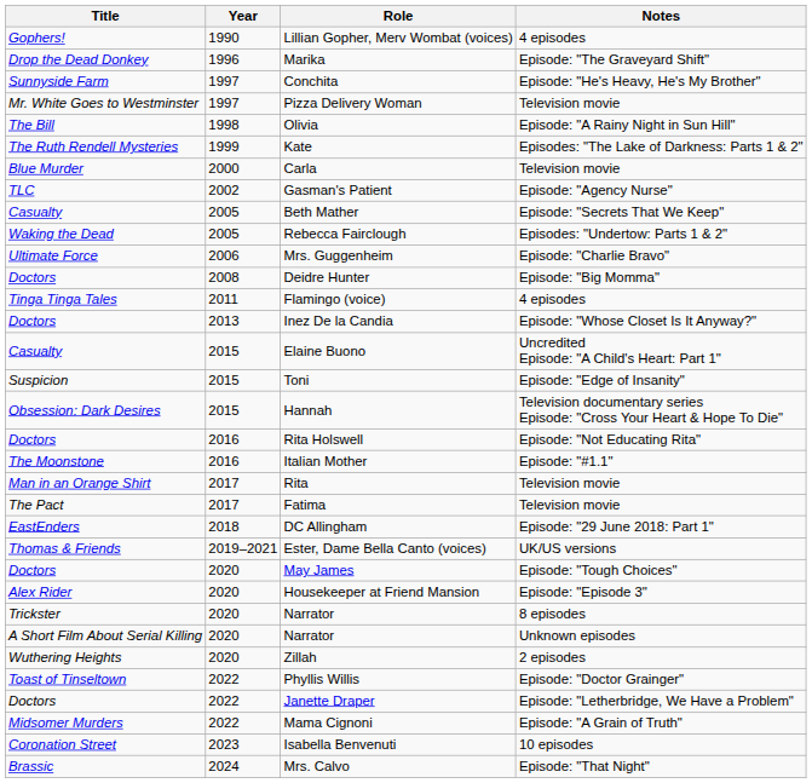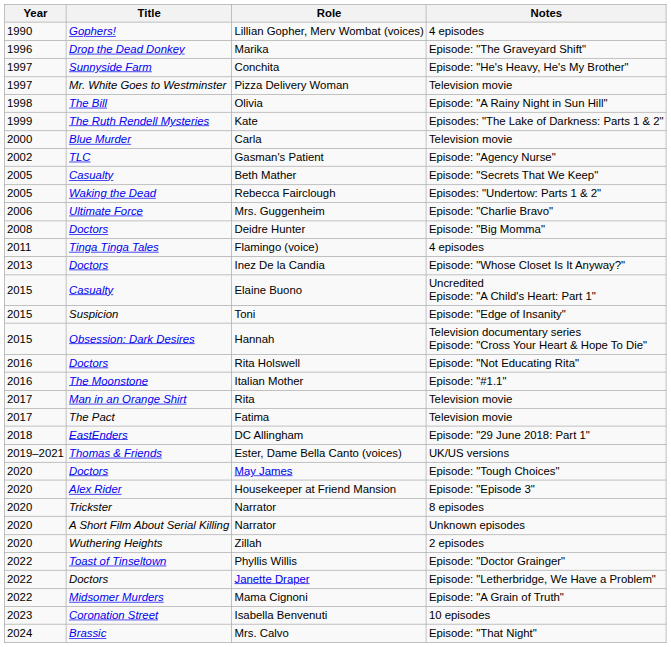 <table class="wikitable sortable">
 <tr>
+<th>Year</th>
 <th>Title</th>
-<th>Year</th>
 <th>Role</th>
 <th>Notes</th>
 </tr>
 <tr>
+<td>1990</td>
 <td><em><a href='#'>Gophers!</a></em></td>
-<td>1990</td>
 <td>Lillian Gopher, Merv Wombat (voices)</td>
 <td>4 episodes</td>
 </tr>
 <tr>
+<td>1996</td>
 <td><em><a href='#'>Drop the Dead Donkey</a></em></td>
-<td>1996</td>
 <td>Marika</td>
 <td>Episode: "The Graveyard Shift"</td>
 </tr>
 <tr>
+<td>1997</td>
 <td><em><a href='#'>Sunnyside Farm</a></em></td>
-<td>1997</td>
 <td>Conchita</td>
 <td>Episode: "He's Heavy, He's My Brother"</td>
 </tr>
 <tr>
+<td>1997</td>
 <td><em>Mr. White Goes to Westminster</em></td>
-<td>1997</td>
 <td>Pizza Delivery Woman</td>
 <td>Television movie</td>
 </tr>
 <tr>
+<td>1998</td>
 <td><em><a href='#'>The Bill</a></em></td>
-<td>1998</td>
 <td>Olivia</td>
 <td>Episode: "A Rainy Night in Sun Hill"</td>
 </tr>
 <tr>
+<td>1999</td>
 <td><em><a href='#'>The Ruth Rendell Mysteries</a></em></td>
-<td>1999</td>
 <td>Kate</td>
 <td>Episodes: "The Lake of Darkness: Parts 1 & 2"</td>
 </tr>
 <tr>
+<td>2000</td>
 <td><em><a href='#'>Blue Murder</a></em></td>
-<td>2000</td>
 <td>Carla</td>
 <td>Television movie</td>
 </tr>
 <tr>
+<td>2002</td>
 <td><em><a href='#'>TLC</a></em></td>
-<td>2002</td>
 <td>Gasman's Patient</td>
 <td>Episode: "Agency Nurse"</td>
 </tr>
 <tr>
+<td>2005</td>
 <td><em><a href='#'>Casualty</a></em></td>
-<td>2005</td>
 <td>Beth Mather</td>
 <td>Episode: "Secrets That We Keep"</td>
 </tr>
 <tr>
+<td>2005</td>
 <td><em><a href='#'>Waking the Dead</a></em></td>
-<td>2005</td>
 <td>Rebecca Fairclough</td>
 <td>Episodes: "Undertow: Parts 1 & 2"</td>
 </tr>
 <tr>
+<td>2006</td>
 <td><em><a href='#'>Ultimate Force</a></em></td>
-<td>2006</td>
 <td>Mrs. Guggenheim</td>
 <td>Episode: "Charlie Bravo"</td>
 </tr>
 <tr>
+<td>2008</td>
 <td><em><a href='#'>Doctors</a></em></td>
-<td>2008</td>
 <td>Deidre Hunter</td>
 <td>Episode: "Big Momma"</td>
 </tr>
 <tr>
+<td>2011</td>
 <td><em><a href='#'>Tinga Tinga Tales</a></em></td>
-<td>2011</td>
 <td>Flamingo (voice)</td>
 <td>4 episodes</td>
 </tr>
 <tr>
+<td>2013</td>
 <td><em><a href='#'>Doctors</a></em></td>
-<td>2013</td>
 <td>Inez De la Candia</td>
 <td>Episode: "Whose Closet Is It Anyway?"</td>
 </tr>
 <tr>
+<td>2015</td>
 <td><em><a href='#'>Casualty</a></em></td>
-<td>2015</td>
 <td>Elaine Buono</td>
 <td>Uncredited<br>Episode: "A Child's Heart: Part 1"</td>
 </tr>
 <tr>
+<td>2015</td>
 <td><em>Suspicion</em></td>
-<td>2015</td>
 <td>Toni</td>
 <td>Episode: "Edge of Insanity"</td>
 </tr>
 <tr>
+<td>2015</td>
 <td><em><a href='#'>Obsession: Dark Desires</a></em></td>
-<td>2015</td>
 <td>Hannah</td>
 <td>Television documentary series<br>Episode: "Cross Your Heart & Hope To Die"</td>
 </tr>
 <tr>
+<td>2016</td>
 <td><em><a href='#'>Doctors</a></em></td>
-<td>2016</td>
 <td>Rita Holswell</td>
 <td>Episode: "Not Educating Rita"</td>
 </tr>
 <tr>
+<td>2016</td>
 <td><em><a href='#'>The Moonstone</a></em></td>
-<td>2016</td>
 <td>Italian Mother</td>
 <td>Episode: "#1.1"</td>
 </tr>
 <tr>
+<td>2017</td>
 <td><em><a href='#'>Man in an Orange Shirt</a></em></td>
-<td>2017</td>
 <td>Rita</td>
 <td>Television movie</td>
 </tr>
 <tr>
+<td>2017</td>
 <td><em>The Pact</em></td>
-<td>2017</td>
 <td>Fatima</td>
 <td>Television movie</td>
 </tr>
 <tr>
+<td>2018</td>
 <td><em><a href='#'>EastEnders</a></em></td>
-<td>2018</td>
 <td>DC Allingham</td>
 <td>Episode: "29 June 2018: Part 1"</td>
 </tr>
 <tr>
+<td>2019–2021</td>
 <td><em><a href='#'>Thomas & Friends</a></em></td>
-<td>2019–2021</td>
 <td>Ester, Dame Bella Canto (voices)</td>
 <td>UK/US versions</td>
 </tr>
 <tr>
+<td>2020</td>
 <td><em><a href='#'>Doctors</a></em></td>
-<td>2020</td>
 <td><a href='#'>May James</a></td>
 <td>Episode: "Tough Choices"</td>
 </tr>
 <tr>
+<td>2020</td>
 <td><em><a href='#'>Alex Rider</a></em></td>
-<td>2020</td>
 <td>Housekeeper at Friend Mansion</td>
 <td>Episode: "Episode 3"</td>
 </tr>
 <tr>
+<td>2020</td>
 <td><em>Trickster</em></td>
-<td>2020</td>
 <td>Narrator</td>
 <td>8 episodes</td>
 </tr>
 <tr>
+<td>2020</td>
 <td><em>A Short Film About Serial Killing</em></td>
-<td>2020</td>
 <td>Narrator</td>
 <td>Unknown episodes</td>
 </tr>
 <tr>
+<td>2020</td>
 <td><em>Wuthering Heights</em></td>
-<td>2020</td>
 <td>Zillah</td>
 <td>2 episodes</td>
 </tr>
 <tr>
+<td>2022</td>
 <td><em><a href='#'>Toast of Tinseltown</a></em></td>
-<td>2022</td>
 <td>Phyllis Willis</td>
 <td>Episode: "Doctor Grainger"</td>
 </tr>
 <tr>
+<td>2022</td>
 <td><em>Doctors</em></td>
-<td>2022</td>
 <td><a href='#'>Janette Draper</a></td>
 <td>Episode: "Letherbridge, We Have a Problem"</td>
 </tr>
 <tr>
+<td>2022</td>
 <td><em><a href='#'>Midsomer Murders</a></em></td>
-<td>2022</td>
 <td>Mama Cignoni</td>
 <td>Episode: "A Grain of Truth"</td>
 </tr>
 <tr>
+<td>2023</td>
 <td><em><a href='#'>Coronation Street</a></em></td>
-<td>2023</td>
 <td>Isabella Benvenuti</td>
 <td>10 episodes</td>
 </tr>
 <tr>
+<td>2024</td>
 <td><em><a href='#'>Brassic</a></em></td>
-<td>2024</td>
 <td>Mrs. Calvo</td>
 <td>Episode: "That Night"</td>
 </tr>
 </table>
